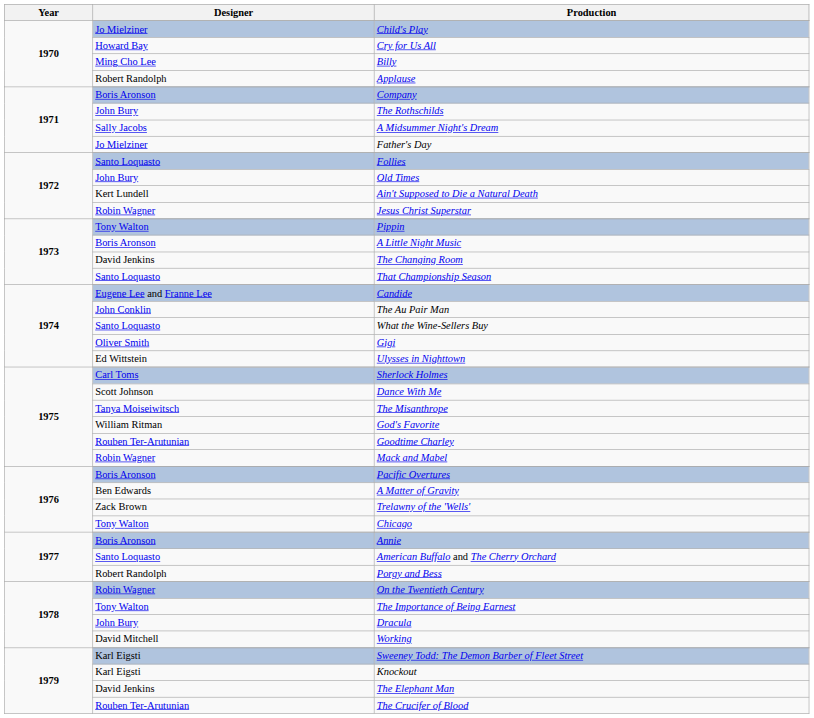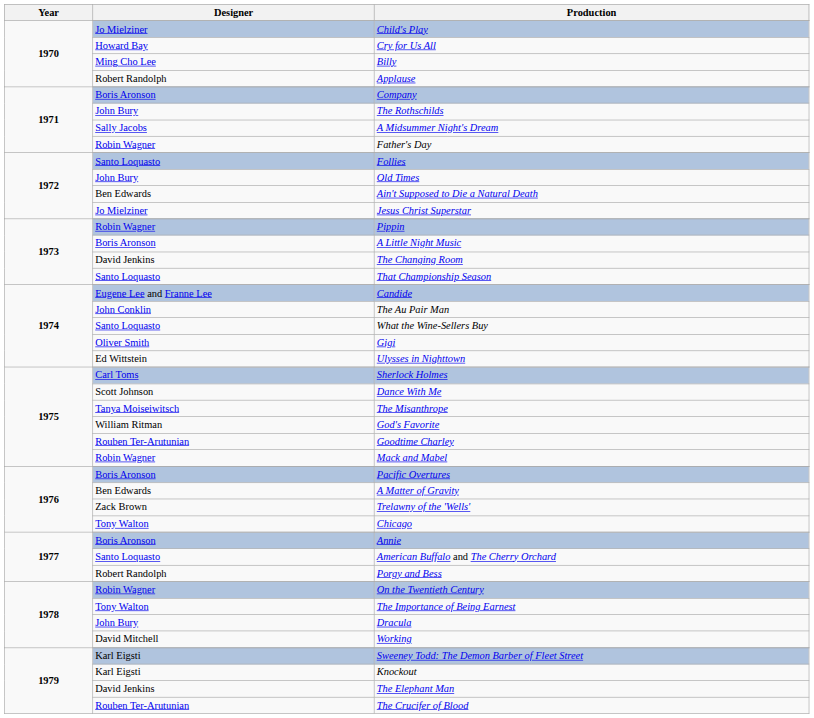 <table class="wikitable" style="width:98%;">
 <tr style="background:#bebebe;">
 <th style="width:11%;">Year</th>
 <th style="width:35%;">Designer</th>
 <th style="width:54%;">Production</th>
 </tr>
 <tr>
 <td rowspan="5" align="center"><strong>1970</strong><br></td>
 </tr>
 <tr style="background:#B0C4DE">
 <td><a href='#'>Jo Mielziner</a></td>
 <td><em><a href='#'>Child's Play</a></em></td>
 </tr>
 <tr>
 <td><a href='#'>Howard Bay</a></td>
 <td><em><a href='#'>Cry for Us All</a></em></td>
 </tr>
 <tr>
 <td><a href='#'>Ming Cho Lee</a></td>
 <td><em><a href='#'>Billy</a></em></td>
 </tr>
 <tr>
 <td>Robert Randolph</td>
 <td><em><a href='#'>Applause</a></em></td>
 </tr>
 <tr>
 <td rowspan="5" align="center"><strong>1971</strong><br></td>
 </tr>
 <tr style="background:#B0C4DE">
 <td><a href='#'>Boris Aronson</a></td>
 <td><em><a href='#'>Company</a></em></td>
 </tr>
 <tr>
 <td><a href='#'>John Bury</a></td>
 <td><em><a href='#'>The Rothschilds</a></em></td>
 </tr>
 <tr>
 <td><a href='#'>Sally Jacobs</a></td>
 <td><em><a href='#'>A Midsummer Night's Dream</a></em></td>
 </tr>
 <tr>
-<td><a href='#'>Jo Mielziner</a></td>
+<td><a href='#'>Robin Wagner</a></td>
 <td><em>Father's Day</em></td>
 </tr>
 <tr>
 <td rowspan="5" align="center"><strong>1972</strong><br></td>
 </tr>
 <tr style="background:#B0C4DE">
 <td><a href='#'>Santo Loquasto</a></td>
 <td><em><a href='#'>Follies</a></em></td>
 </tr>
 <tr>
 <td><a href='#'>John Bury</a></td>
 <td><em><a href='#'>Old Times</a></em></td>
 </tr>
 <tr>
-<td>Kert Lundell</td>
+<td>Ben Edwards</td>
 <td><em><a href='#'>Ain't Supposed to Die a Natural Death</a></em></td>
 </tr>
 <tr>
-<td><a href='#'>Robin Wagner</a></td>
+<td><a href='#'>Jo Mielziner</a></td>
 <td><em><a href='#'>Jesus Christ Superstar</a></em></td>
 </tr>
 <tr>
 <td rowspan="5" align="center"><strong>1973</strong><br></td>
 </tr>
 <tr style="background:#B0C4DE">
-<td><a href='#'>Tony Walton</a></td>
+<td><a href='#'>Robin Wagner</a></td>
 <td><em><a href='#'>Pippin</a></em></td>
 </tr>
 <tr>
 <td><a href='#'>Boris Aronson</a></td>
 <td><em><a href='#'>A Little Night Music</a></em></td>
 </tr>
 <tr>
 <td>David Jenkins</td>
 <td><em><a href='#'>The Changing Room</a></em></td>
 </tr>
 <tr>
 <td><a href='#'>Santo Loquasto</a></td>
 <td><em><a href='#'>That Championship Season</a></em></td>
 </tr>
 <tr>
 <td rowspan="6" align="center"><strong>1974</strong><br></td>
 </tr>
 <tr style="background:#B0C4DE">
 <td><a href='#'>Eugene Lee</a> and <a href='#'>Franne Lee</a></td>
 <td><em><a href='#'>Candide</a></em></td>
 </tr>
 <tr>
 <td><a href='#'>John Conklin</a></td>
 <td><em>The Au Pair Man</em></td>
 </tr>
 <tr>
 <td><a href='#'>Santo Loquasto</a></td>
 <td><em>What the Wine-Sellers Buy</em></td>
 </tr>
 <tr>
 <td><a href='#'>Oliver Smith</a></td>
 <td><em><a href='#'>Gigi</a></em></td>
 </tr>
 <tr>
 <td>Ed Wittstein</td>
 <td><em><a href='#'>Ulysses in Nighttown</a></em></td>
 </tr>
 <tr>
 <td rowspan="7" align="center"><strong>1975</strong><br></td>
 </tr>
 <tr style="background:#B0C4DE">
 <td><a href='#'>Carl Toms</a></td>
 <td><em><a href='#'>Sherlock Holmes</a></em></td>
 </tr>
 <tr>
 <td>Scott Johnson</td>
 <td><em><a href='#'>Dance With Me</a></em></td>
 </tr>
 <tr>
 <td><a href='#'>Tanya Moiseiwitsch</a></td>
 <td><em><a href='#'>The Misanthrope</a></em></td>
 </tr>
 <tr>
 <td>William Ritman</td>
 <td><em><a href='#'>God's Favorite</a></em></td>
 </tr>
 <tr>
 <td><a href='#'>Rouben Ter-Arutunian</a></td>
 <td><em><a href='#'>Goodtime Charley</a></em></td>
 </tr>
 <tr>
 <td><a href='#'>Robin Wagner</a></td>
 <td><em><a href='#'>Mack and Mabel</a></em></td>
 </tr>
 <tr>
 <td rowspan="5" align="center"><strong>1976</strong><br></td>
 </tr>
 <tr style="background:#B0C4DE">
 <td><a href='#'>Boris Aronson</a></td>
 <td><em><a href='#'>Pacific Overtures</a></em></td>
 </tr>
 <tr>
 <td>Ben Edwards</td>
 <td><em><a href='#'>A Matter of Gravity</a></em></td>
 </tr>
 <tr>
 <td>Zack Brown</td>
 <td><em><a href='#'>Trelawny of the 'Wells'</a></em></td>
 </tr>
 <tr>
 <td><a href='#'>Tony Walton</a></td>
 <td><em><a href='#'>Chicago</a></em></td>
 </tr>
 <tr>
 <td rowspan="4" align="center"><strong>1977</strong><br></td>
 </tr>
 <tr style="background:#B0C4DE">
 <td><a href='#'>Boris Aronson</a></td>
 <td><em><a href='#'>Annie</a></em></td>
 </tr>
 <tr>
 <td><a href='#'>Santo Loquasto</a></td>
 <td><em><a href='#'>American Buffalo</a></em> and <em><a href='#'>The Cherry Orchard</a></em></td>
 </tr>
 <tr>
 <td>Robert Randolph</td>
 <td><em><a href='#'>Porgy and Bess</a></em></td>
 </tr>
 <tr>
 <td rowspan="5" align="center"><strong>1978</strong><br></td>
 </tr>
 <tr style="background:#B0C4DE">
 <td><a href='#'>Robin Wagner</a></td>
 <td><em><a href='#'>On the Twentieth Century</a></em></td>
 </tr>
 <tr>
 <td><a href='#'>Tony Walton</a></td>
 <td><em><a href='#'>The Importance of Being Earnest</a></em></td>
 </tr>
 <tr>
 <td><a href='#'>John Bury</a></td>
 <td><em><a href='#'>Dracula</a></em></td>
 </tr>
 <tr>
 <td>David Mitchell</td>
 <td><em><a href='#'>Working</a></em></td>
 </tr>
 <tr>
 <td rowspan="5" align="center"><strong>1979</strong><br></td>
 </tr>
 <tr style="background:#B0C4DE">
 <td>Karl Eigsti</td>
 <td><em><a href='#'>Sweeney Todd: The Demon Barber of Fleet Street</a></em></td>
 </tr>
 <tr>
 <td>Karl Eigsti</td>
 <td><em>Knockout</em></td>
 </tr>
 <tr>
 <td>David Jenkins</td>
 <td><em><a href='#'>The Elephant Man</a></em></td>
 </tr>
 <tr>
 <td><a href='#'>Rouben Ter-Arutunian</a></td>
 <td><em><a href='#'>The Crucifer of Blood</a></em></td>
 </tr>
 </table>
